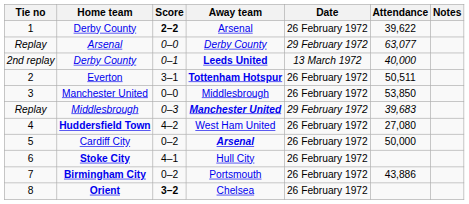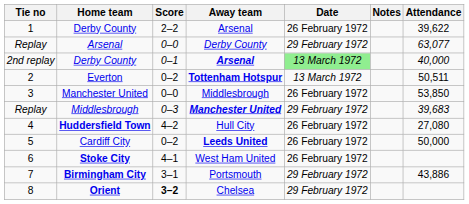 <table class="wikitable" style="text-align: center">
 <tr>
 <th>Tie no</th>
 <th>Home team</th>
 <th>Score</th>
 <th>Away team</th>
 <th>Date</th>
+<th>Notes</th>
 <th>Attendance</th>
-<th>Notes</th>
 </tr>
 <tr>
 <td>1</td>
 <td><a href='#'>Derby County</a></td>
-<td><strong>2–2</strong></td>
+<td>2–2</td>
 <td><a href='#'>Arsenal</a></td>
 <td>26 February 1972</td>
+<td></td>
 <td>39,622</td>
-<td></td>
 </tr>
 <tr>
 <td><em>Replay</em></td>
 <td><em><a href='#'>Arsenal</a></em></td>
 <td><em>0–0</em></td>
 <td><em><a href='#'>Derby County</a></em></td>
 <td><em>29 February 1972</em></td>
+<td></td>
 <td><em>63,077</em></td>
-<td></td>
 </tr>
 <tr>
 <td><em>2nd replay</em></td>
 <td><em><a href='#'>Derby County</a></em></td>
 <td><em>0–1</em></td>
-<td><strong><a href='#'>Leeds United</a></strong></td>
-<td><em>13 March 1972</em></td>
+<td><strong><em><a href='#'>Arsenal</a></em></strong></td>
+<td style="background: lightgreen;"><em>13 March 1972</em></td>
+<td></td>
 <td><em>40,000</em></td>
-<td></td>
 </tr>
 <tr>
 <td>2</td>
 <td><a href='#'>Everton</a></td>
-<td>3–1</td>
+<td>0–2</td>
 <td><strong><a href='#'>Tottenham Hotspur</a></strong></td>
-<td>26 February 1972</td>
+<td><em>13 March 1972</em></td>
+<td></td>
 <td>50,511</td>
-<td></td>
 </tr>
 <tr>
 <td>3</td>
 <td><a href='#'>Manchester United</a></td>
 <td>0–0</td>
 <td><a href='#'>Middlesbrough</a></td>
 <td>26 February 1972</td>
+<td></td>
 <td>53,850</td>
-<td></td>
 </tr>
 <tr>
 <td><em>Replay</em></td>
 <td><em><a href='#'>Middlesbrough</a></em></td>
 <td><em>0–3</em></td>
 <td><strong><em><a href='#'>Manchester United</a></em></strong></td>
 <td><em>29 February 1972</em></td>
+<td></td>
 <td><em>39,683</em></td>
-<td></td>
 </tr>
 <tr>
 <td>4</td>
 <td><strong><a href='#'>Huddersfield Town</a></strong></td>
 <td>4–2</td>
-<td><a href='#'>West Ham United</a></td>
+<td><a href='#'>Hull City</a></td>
 <td>26 February 1972</td>
+<td></td>
 <td>27,080</td>
-<td></td>
 </tr>
 <tr>
 <td>5</td>
 <td><a href='#'>Cardiff City</a></td>
 <td>0–2</td>
-<td><strong><em><a href='#'>Arsenal</a></em></strong></td>
+<td><strong><a href='#'>Leeds United</a></strong></td>
 <td>26 February 1972</td>
+<td></td>
 <td>50,000</td>
-<td></td>
 </tr>
 <tr>
 <td>6</td>
 <td><strong><a href='#'>Stoke City</a></strong></td>
 <td>4–1</td>
-<td><a href='#'>Hull City</a></td>
+<td><a href='#'>West Ham United</a></td>
 <td>26 February 1972</td>
 <td></td>
 <td></td>
 </tr>
 <tr>
 <td>7</td>
 <td><strong><a href='#'>Birmingham City</a></strong></td>
-<td>0–2</td>
+<td>3–1</td>
 <td><a href='#'>Portsmouth</a></td>
-<td>26 February 1972</td>
+<td><em>29 February 1972</em></td>
+<td></td>
 <td>43,886</td>
-<td></td>
 </tr>
 <tr>
 <td>8</td>
 <td><strong><a href='#'>Orient</a></strong></td>
 <td><strong>3–2</strong></td>
 <td><a href='#'>Chelsea</a></td>
-<td>26 February 1972</td>
+<td><em>29 February 1972</em></td>
 <td></td>
 <td></td>
 </tr>
 </table>
